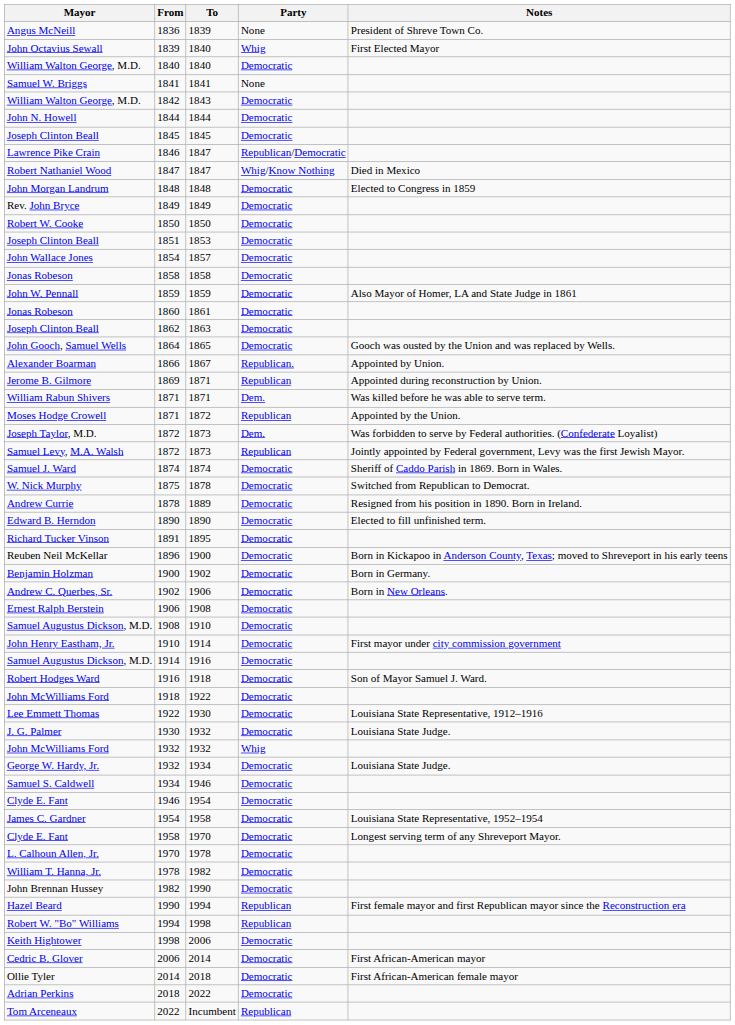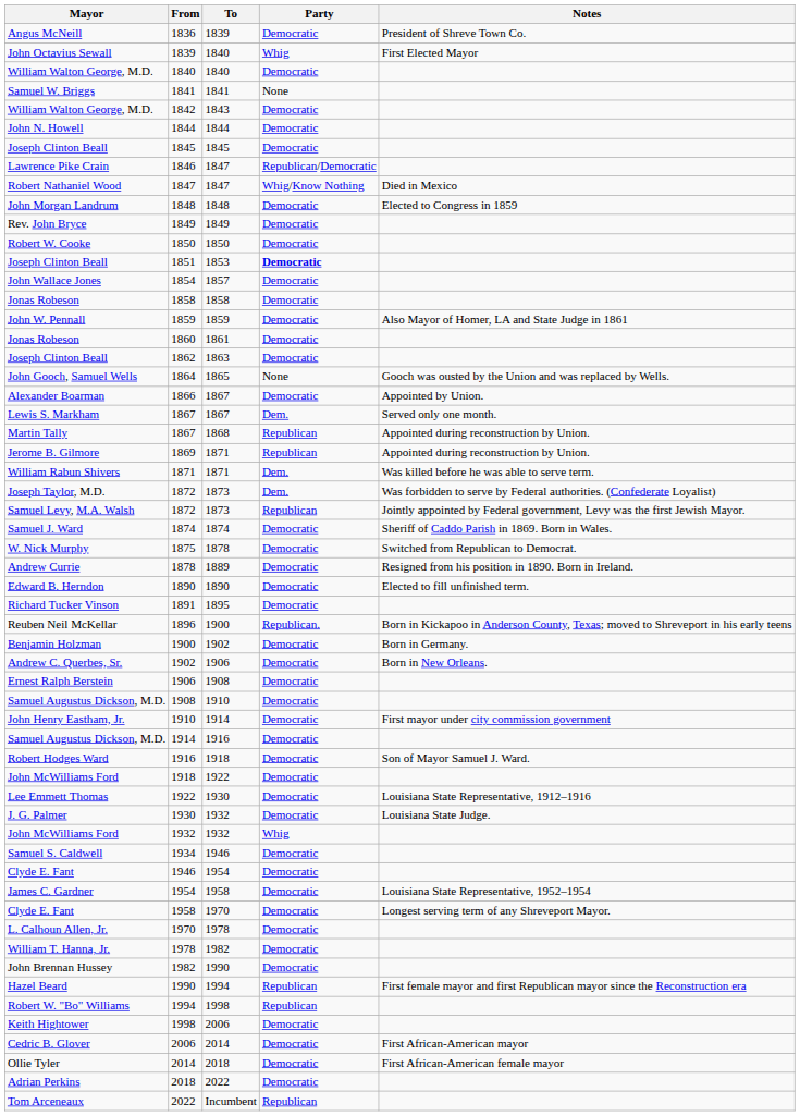 <table class="wikitable">
 <tr>
 <th>Mayor</th>
 <th>From</th>
 <th>To</th>
 <th>Party</th>
 <th>Notes</th>
 </tr>
 <tr>
 <td><a href='#'>Angus McNeill</a></td>
 <td>1836</td>
 <td>1839</td>
-<td>None</td>
+<td><a href='#'>Democratic</a></td>
 <td>President of Shreve Town Co.</td>
 </tr>
 <tr>
 <td><a href='#'>John Octavius Sewall</a></td>
 <td>1839</td>
 <td>1840</td>
 <td><a href='#'>Whig</a></td>
 <td>First Elected Mayor</td>
 </tr>
 <tr>
 <td><a href='#'>William Walton George</a>, M.D.</td>
 <td>1840</td>
 <td>1840</td>
 <td><a href='#'>Democratic</a></td>
 <td></td>
 </tr>
 <tr>
 <td><a href='#'>Samuel W. Briggs</a></td>
 <td>1841</td>
 <td>1841</td>
 <td>None</td>
 <td></td>
 </tr>
 <tr>
 <td><a href='#'>William Walton George</a>, M.D.</td>
 <td>1842</td>
 <td>1843</td>
 <td><a href='#'>Democratic</a></td>
 <td></td>
 </tr>
 <tr>
 <td><a href='#'>John N. Howell</a></td>
 <td>1844</td>
 <td>1844</td>
 <td><a href='#'>Democratic</a></td>
 <td></td>
 </tr>
 <tr>
 <td><a href='#'>Joseph Clinton Beall</a></td>
 <td>1845</td>
 <td>1845</td>
 <td><a href='#'>Democratic</a></td>
 <td></td>
 </tr>
 <tr>
 <td><a href='#'>Lawrence Pike Crain</a></td>
 <td>1846</td>
 <td>1847</td>
 <td><a href='#'>Republican</a>/<a href='#'>Democratic</a></td>
 <td></td>
 </tr>
 <tr>
 <td><a href='#'>Robert Nathaniel Wood</a></td>
 <td>1847</td>
 <td>1847</td>
 <td><a href='#'>Whig</a>/<a href='#'>Know Nothing</a></td>
 <td>Died in Mexico</td>
 </tr>
 <tr>
 <td><a href='#'>John Morgan Landrum</a></td>
 <td>1848</td>
 <td>1848</td>
 <td><a href='#'>Democratic</a></td>
 <td>Elected to Congress in 1859</td>
 </tr>
 <tr>
 <td>Rev. <a href='#'>John Bryce</a></td>
 <td>1849</td>
 <td>1849</td>
 <td><a href='#'>Democratic</a></td>
 <td></td>
 </tr>
 <tr>
 <td><a href='#'>Robert W. Cooke</a></td>
 <td>1850</td>
 <td>1850</td>
 <td><a href='#'>Democratic</a></td>
 <td></td>
 </tr>
 <tr>
 <td><a href='#'>Joseph Clinton Beall</a></td>
 <td>1851</td>
 <td>1853</td>
-<td><a href='#'>Democratic</a></td>
+<td><strong><a href='#'>Democratic</a></strong></td>
 <td></td>
 </tr>
 <tr>
 <td><a href='#'>John Wallace Jones</a></td>
 <td>1854</td>
 <td>1857</td>
 <td><a href='#'>Democratic</a></td>
 <td></td>
 </tr>
 <tr>
 <td><a href='#'>Jonas Robeson</a></td>
 <td>1858</td>
 <td>1858</td>
 <td><a href='#'>Democratic</a></td>
 <td></td>
 </tr>
 <tr>
 <td><a href='#'>John W. Pennall</a></td>
 <td>1859</td>
 <td>1859</td>
 <td><a href='#'>Democratic</a></td>
 <td>Also Mayor of Homer, LA and State Judge in 1861</td>
 </tr>
 <tr>
 <td><a href='#'>Jonas Robeson</a></td>
 <td>1860</td>
 <td>1861</td>
 <td><a href='#'>Democratic</a></td>
 <td></td>
 </tr>
 <tr>
 <td><a href='#'>Joseph Clinton Beall</a></td>
 <td>1862</td>
 <td>1863</td>
 <td><a href='#'>Democratic</a></td>
 <td></td>
 </tr>
 <tr>
 <td><a href='#'>John Gooch</a>, <a href='#'>Samuel Wells</a></td>
 <td>1864</td>
 <td>1865</td>
-<td><a href='#'>Democratic</a></td>
+<td>None</td>
 <td>Gooch was ousted by the Union and was replaced by Wells.</td>
 </tr>
 <tr>
 <td><a href='#'>Alexander Boarman</a></td>
 <td>1866</td>
 <td>1867</td>
-<td><a href='#'>Republican.</a></td>
+<td><a href='#'>Democratic</a></td>
 <td>Appointed by Union.</td>
+</tr>
+<tr>
+<td><a href='#'>Lewis S. Markham</a></td>
+<td>1867</td>
+<td>1867</td>
+<td><a href='#'>Dem.</a></td>
+<td>Served only one month.</td>
+</tr>
+<tr>
+<td><a href='#'>Martin Tally</a></td>
+<td>1867</td>
+<td>1868</td>
+<td><a href='#'>Republican</a></td>
+<td>Appointed during reconstruction by Union.</td>
 </tr>
 <tr>
 <td><a href='#'>Jerome B. Gilmore</a></td>
 <td>1869</td>
 <td>1871</td>
 <td><a href='#'>Republican</a></td>
 <td>Appointed during reconstruction by Union.</td>
 </tr>
 <tr>
 <td><a href='#'>William Rabun Shivers</a></td>
 <td>1871</td>
 <td>1871</td>
 <td><a href='#'>Dem.</a></td>
 <td>Was killed before he was able to serve term.</td>
-</tr>
-<tr>
-<td><a href='#'>Moses Hodge Crowell</a></td>
-<td>1871</td>
-<td>1872</td>
-<td><a href='#'>Republican</a></td>
-<td>Appointed by the Union.</td>
 </tr>
 <tr>
 <td><a href='#'>Joseph Taylor</a>, M.D.</td>
 <td>1872</td>
 <td>1873</td>
 <td><a href='#'>Dem.</a></td>
 <td>Was forbidden to serve by Federal authorities. (<a href='#'>Confederate</a> Loyalist)</td>
 </tr>
 <tr>
 <td><a href='#'>Samuel Levy</a>, <a href='#'>M.A. Walsh</a></td>
 <td>1872</td>
 <td>1873</td>
 <td><a href='#'>Republican</a></td>
 <td>Jointly appointed by Federal government, Levy was the first Jewish Mayor.</td>
 </tr>
 <tr>
 <td><a href='#'>Samuel J. Ward</a></td>
 <td>1874</td>
 <td>1874</td>
 <td><a href='#'>Democratic</a></td>
 <td>Sheriff of <a href='#'>Caddo Parish</a> in 1869. Born in Wales.</td>
 </tr>
 <tr>
 <td><a href='#'>W. Nick Murphy</a></td>
 <td>1875</td>
 <td>1878</td>
 <td><a href='#'>Democratic</a></td>
 <td>Switched from Republican to Democrat.</td>
 </tr>
 <tr>
 <td><a href='#'>Andrew Currie</a></td>
 <td>1878</td>
 <td>1889</td>
 <td><a href='#'>Democratic</a></td>
 <td>Resigned from his position in 1890.  Born in Ireland.</td>
 </tr>
 <tr>
 <td><a href='#'>Edward B. Herndon</a></td>
 <td>1890</td>
 <td>1890</td>
 <td><a href='#'>Democratic</a></td>
 <td>Elected to fill unfinished term.</td>
 </tr>
 <tr>
 <td><a href='#'>Richard Tucker Vinson</a></td>
 <td>1891</td>
 <td>1895</td>
 <td><a href='#'>Democratic</a></td>
 <td></td>
 </tr>
 <tr>
 <td>Reuben Neil McKellar</td>
 <td>1896</td>
 <td>1900</td>
-<td><a href='#'>Democratic</a></td>
+<td><a href='#'>Republican.</a></td>
 <td>Born in Kickapoo in <a href='#'>Anderson County</a>, <a href='#'>Texas</a>; moved to Shreveport in his early teens</td>
 </tr>
 <tr>
 <td><a href='#'>Benjamin Holzman</a></td>
 <td>1900</td>
 <td>1902</td>
 <td><a href='#'>Democratic</a></td>
 <td>Born in Germany.</td>
 </tr>
 <tr>
 <td><a href='#'>Andrew C. Querbes, Sr.</a></td>
 <td>1902</td>
 <td>1906</td>
 <td><a href='#'>Democratic</a></td>
 <td>Born in <a href='#'>New Orleans</a>.</td>
 </tr>
 <tr>
 <td><a href='#'>Ernest Ralph Berstein</a></td>
 <td>1906</td>
 <td>1908</td>
 <td><a href='#'>Democratic</a></td>
 <td></td>
 </tr>
 <tr>
 <td><a href='#'>Samuel Augustus Dickson</a>, M.D.</td>
 <td>1908</td>
 <td>1910</td>
 <td><a href='#'>Democratic</a></td>
 <td></td>
 </tr>
 <tr>
 <td><a href='#'>John Henry Eastham, Jr.</a></td>
 <td>1910</td>
 <td>1914</td>
 <td><a href='#'>Democratic</a></td>
 <td>First mayor under <a href='#'>city commission government</a></td>
 </tr>
 <tr>
 <td><a href='#'>Samuel Augustus Dickson</a>, M.D.</td>
 <td>1914</td>
 <td>1916</td>
 <td><a href='#'>Democratic</a></td>
 <td></td>
 </tr>
 <tr>
 <td><a href='#'>Robert Hodges Ward</a></td>
 <td>1916</td>
 <td>1918</td>
 <td><a href='#'>Democratic</a></td>
 <td>Son of Mayor Samuel J. Ward.</td>
 </tr>
 <tr>
 <td><a href='#'>John McWilliams Ford</a></td>
 <td>1918</td>
 <td>1922</td>
 <td><a href='#'>Democratic</a></td>
 <td></td>
 </tr>
 <tr>
 <td><a href='#'>Lee Emmett Thomas</a></td>
 <td>1922</td>
 <td>1930</td>
 <td><a href='#'>Democratic</a></td>
 <td>Louisiana State Representative, 1912–1916</td>
 </tr>
 <tr>
 <td><a href='#'>J. G. Palmer</a></td>
 <td>1930</td>
 <td>1932</td>
 <td><a href='#'>Democratic</a></td>
 <td>Louisiana State Judge.</td>
 </tr>
 <tr>
 <td><a href='#'>John McWilliams Ford</a></td>
 <td>1932</td>
 <td>1932</td>
 <td><a href='#'>Whig</a></td>
 <td></td>
-</tr>
-<tr>
-<td><a href='#'>George W. Hardy, Jr.</a></td>
-<td>1932</td>
-<td>1934</td>
-<td><a href='#'>Democratic</a></td>
-<td>Louisiana State Judge.</td>
 </tr>
 <tr>
 <td><a href='#'>Samuel S. Caldwell</a></td>
 <td>1934</td>
 <td>1946</td>
 <td><a href='#'>Democratic</a></td>
 <td></td>
 </tr>
 <tr>
 <td><a href='#'>Clyde E. Fant</a></td>
 <td>1946</td>
 <td>1954</td>
 <td><a href='#'>Democratic</a></td>
 <td></td>
 </tr>
 <tr>
 <td><a href='#'>James C. Gardner</a></td>
 <td>1954</td>
 <td>1958</td>
 <td><a href='#'>Democratic</a></td>
 <td>Louisiana State Representative, 1952–1954</td>
 </tr>
 <tr>
 <td><a href='#'>Clyde E. Fant</a></td>
 <td>1958</td>
 <td>1970</td>
 <td><a href='#'>Democratic</a></td>
 <td>Longest serving term of any Shreveport Mayor.</td>
 </tr>
 <tr>
 <td><a href='#'>L. Calhoun Allen, Jr.</a></td>
 <td>1970</td>
 <td>1978</td>
 <td><a href='#'>Democratic</a></td>
 <td></td>
 </tr>
 <tr>
 <td><a href='#'>William T. Hanna, Jr.</a></td>
 <td>1978</td>
 <td>1982</td>
 <td><a href='#'>Democratic</a></td>
 <td></td>
 </tr>
 <tr>
 <td>John Brennan Hussey</td>
 <td>1982</td>
 <td>1990</td>
 <td><a href='#'>Democratic</a></td>
 <td></td>
 </tr>
 <tr>
 <td><a href='#'>Hazel Beard</a></td>
 <td>1990</td>
 <td>1994</td>
 <td><a href='#'>Republican</a></td>
 <td>First female mayor and first Republican mayor since the <a href='#'>Reconstruction era</a></td>
 </tr>
 <tr>
 <td><a href='#'>Robert W. "Bo" Williams</a></td>
 <td>1994</td>
 <td>1998</td>
 <td><a href='#'>Republican</a></td>
 <td></td>
 </tr>
 <tr>
 <td><a href='#'>Keith Hightower</a></td>
 <td>1998</td>
 <td>2006</td>
 <td><a href='#'>Democratic</a></td>
 <td></td>
 </tr>
 <tr>
 <td><a href='#'>Cedric B. Glover</a></td>
 <td>2006</td>
 <td>2014</td>
 <td><a href='#'>Democratic</a></td>
 <td>First African-American mayor</td>
 </tr>
 <tr>
 <td>Ollie Tyler</td>
 <td>2014</td>
 <td>2018</td>
 <td><a href='#'>Democratic</a></td>
 <td>First African-American female mayor</td>
 </tr>
 <tr>
 <td><a href='#'>Adrian Perkins</a></td>
 <td>2018</td>
 <td>2022</td>
 <td><a href='#'>Democratic</a></td>
 <td></td>
 </tr>
 <tr>
 <td><a href='#'>Tom Arceneaux</a></td>
 <td>2022</td>
 <td>Incumbent</td>
 <td><a href='#'>Republican</a></td>
 <td></td>
 </tr>
 </table>
